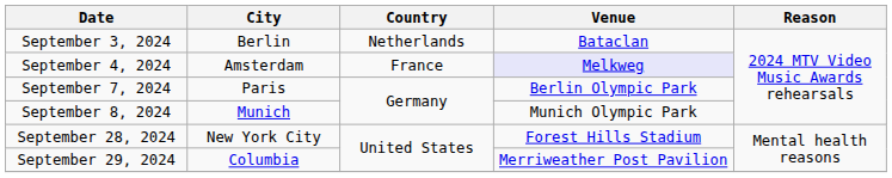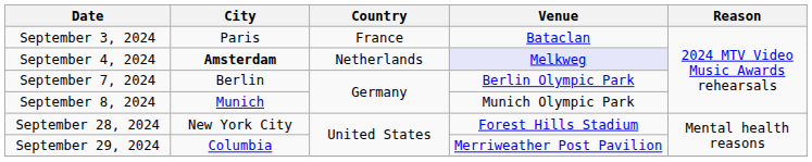 <table class="wikitable plainrowheaders" style="text-align:center;">
 <tr>
 <th scope="col" style="width:12em;">Date</th>
 <th scope="col" style="width:10em;">City</th>
 <th scope="col" style="width:10em;">Country</th>
 <th scope="col" style="width:16em;">Venue</th>
 <th scope="col" style="width:10em;">Reason</th>
 </tr>
 <tr>
 <td scope="row" style="text-align:center;">September 3, 2024</td>
-<td>Berlin</td>
-<td>Netherlands</td>
+<td>Paris</td>
+<td>France</td>
 <td><a href='#'>Bataclan</a></td>
 <td rowspan="4"><a href='#'>2024 MTV Video Music Awards</a> rehearsals</td>
 </tr>
 <tr>
 <td scope="row" style="text-align:center;">September 4, 2024</td>
-<td>Amsterdam</td>
-<td>France</td>
+<td><strong>Amsterdam</strong></td>
+<td>Netherlands</td>
 <td style="background: lavender;"><a href='#'>Melkweg</a></td>
 </tr>
 <tr>
 <td scope="row" style="text-align:center;">September 7, 2024</td>
-<td>Paris</td>
+<td>Berlin</td>
 <td rowspan="2">Germany</td>
 <td><a href='#'>Berlin Olympic Park</a></td>
 </tr>
 <tr>
 <td scope="row" style="text-align:center;">September 8, 2024</td>
 <td><a href='#'>Munich</a></td>
 <td>Munich Olympic Park</td>
 </tr>
 <tr>
 <td>September 28, 2024</td>
 <td>New York City</td>
 <td rowspan="2">United States</td>
 <td><a href='#'>Forest Hills Stadium</a></td>
 <td rowspan="2">Mental health reasons</td>
 </tr>
 <tr>
 <td>September 29, 2024</td>
 <td><a href='#'>Columbia</a></td>
 <td><a href='#'>Merriweather Post Pavilion</a></td>
 </tr>
 <tr>
 </tr>
 </table>
